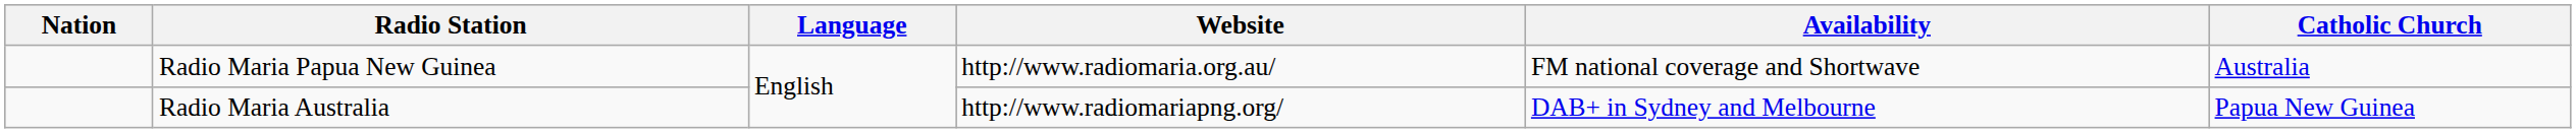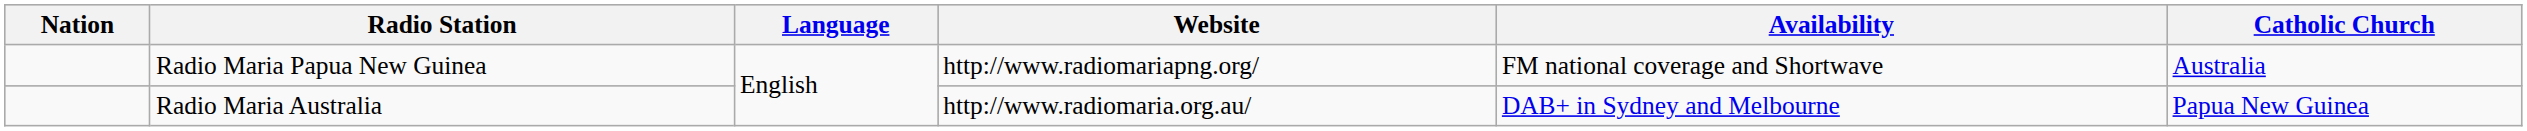 <table class="wikitable sortable" style="width:100%;">
 <tr>
 <th>Nation</th>
 <th>Radio Station</th>
 <th><a href='#'>Language</a></th>
 <th>Website</th>
 <th><a href='#'>Availability</a></th>
 <th><a href='#'>Catholic Church</a></th>
 </tr>
 <tr>
 <td></td>
 <td>Radio Maria Papua New Guinea</td>
 <td rowspan="2">English</td>
-<td>http://www.radiomaria.org.au/</td>
+<td>http://www.radiomariapng.org/</td>
 <td>FM national coverage and Shortwave</td>
 <td><a href='#'>Australia</a></td>
 </tr>
 <tr>
 <td></td>
 <td>Radio Maria Australia</td>
-<td>http://www.radiomariapng.org/</td>
+<td>http://www.radiomaria.org.au/</td>
 <td><a href='#'>DAB+ in Sydney and Melbourne</a></td>
 <td><a href='#'>Papua New Guinea</a></td>
 </tr>
 </table>
